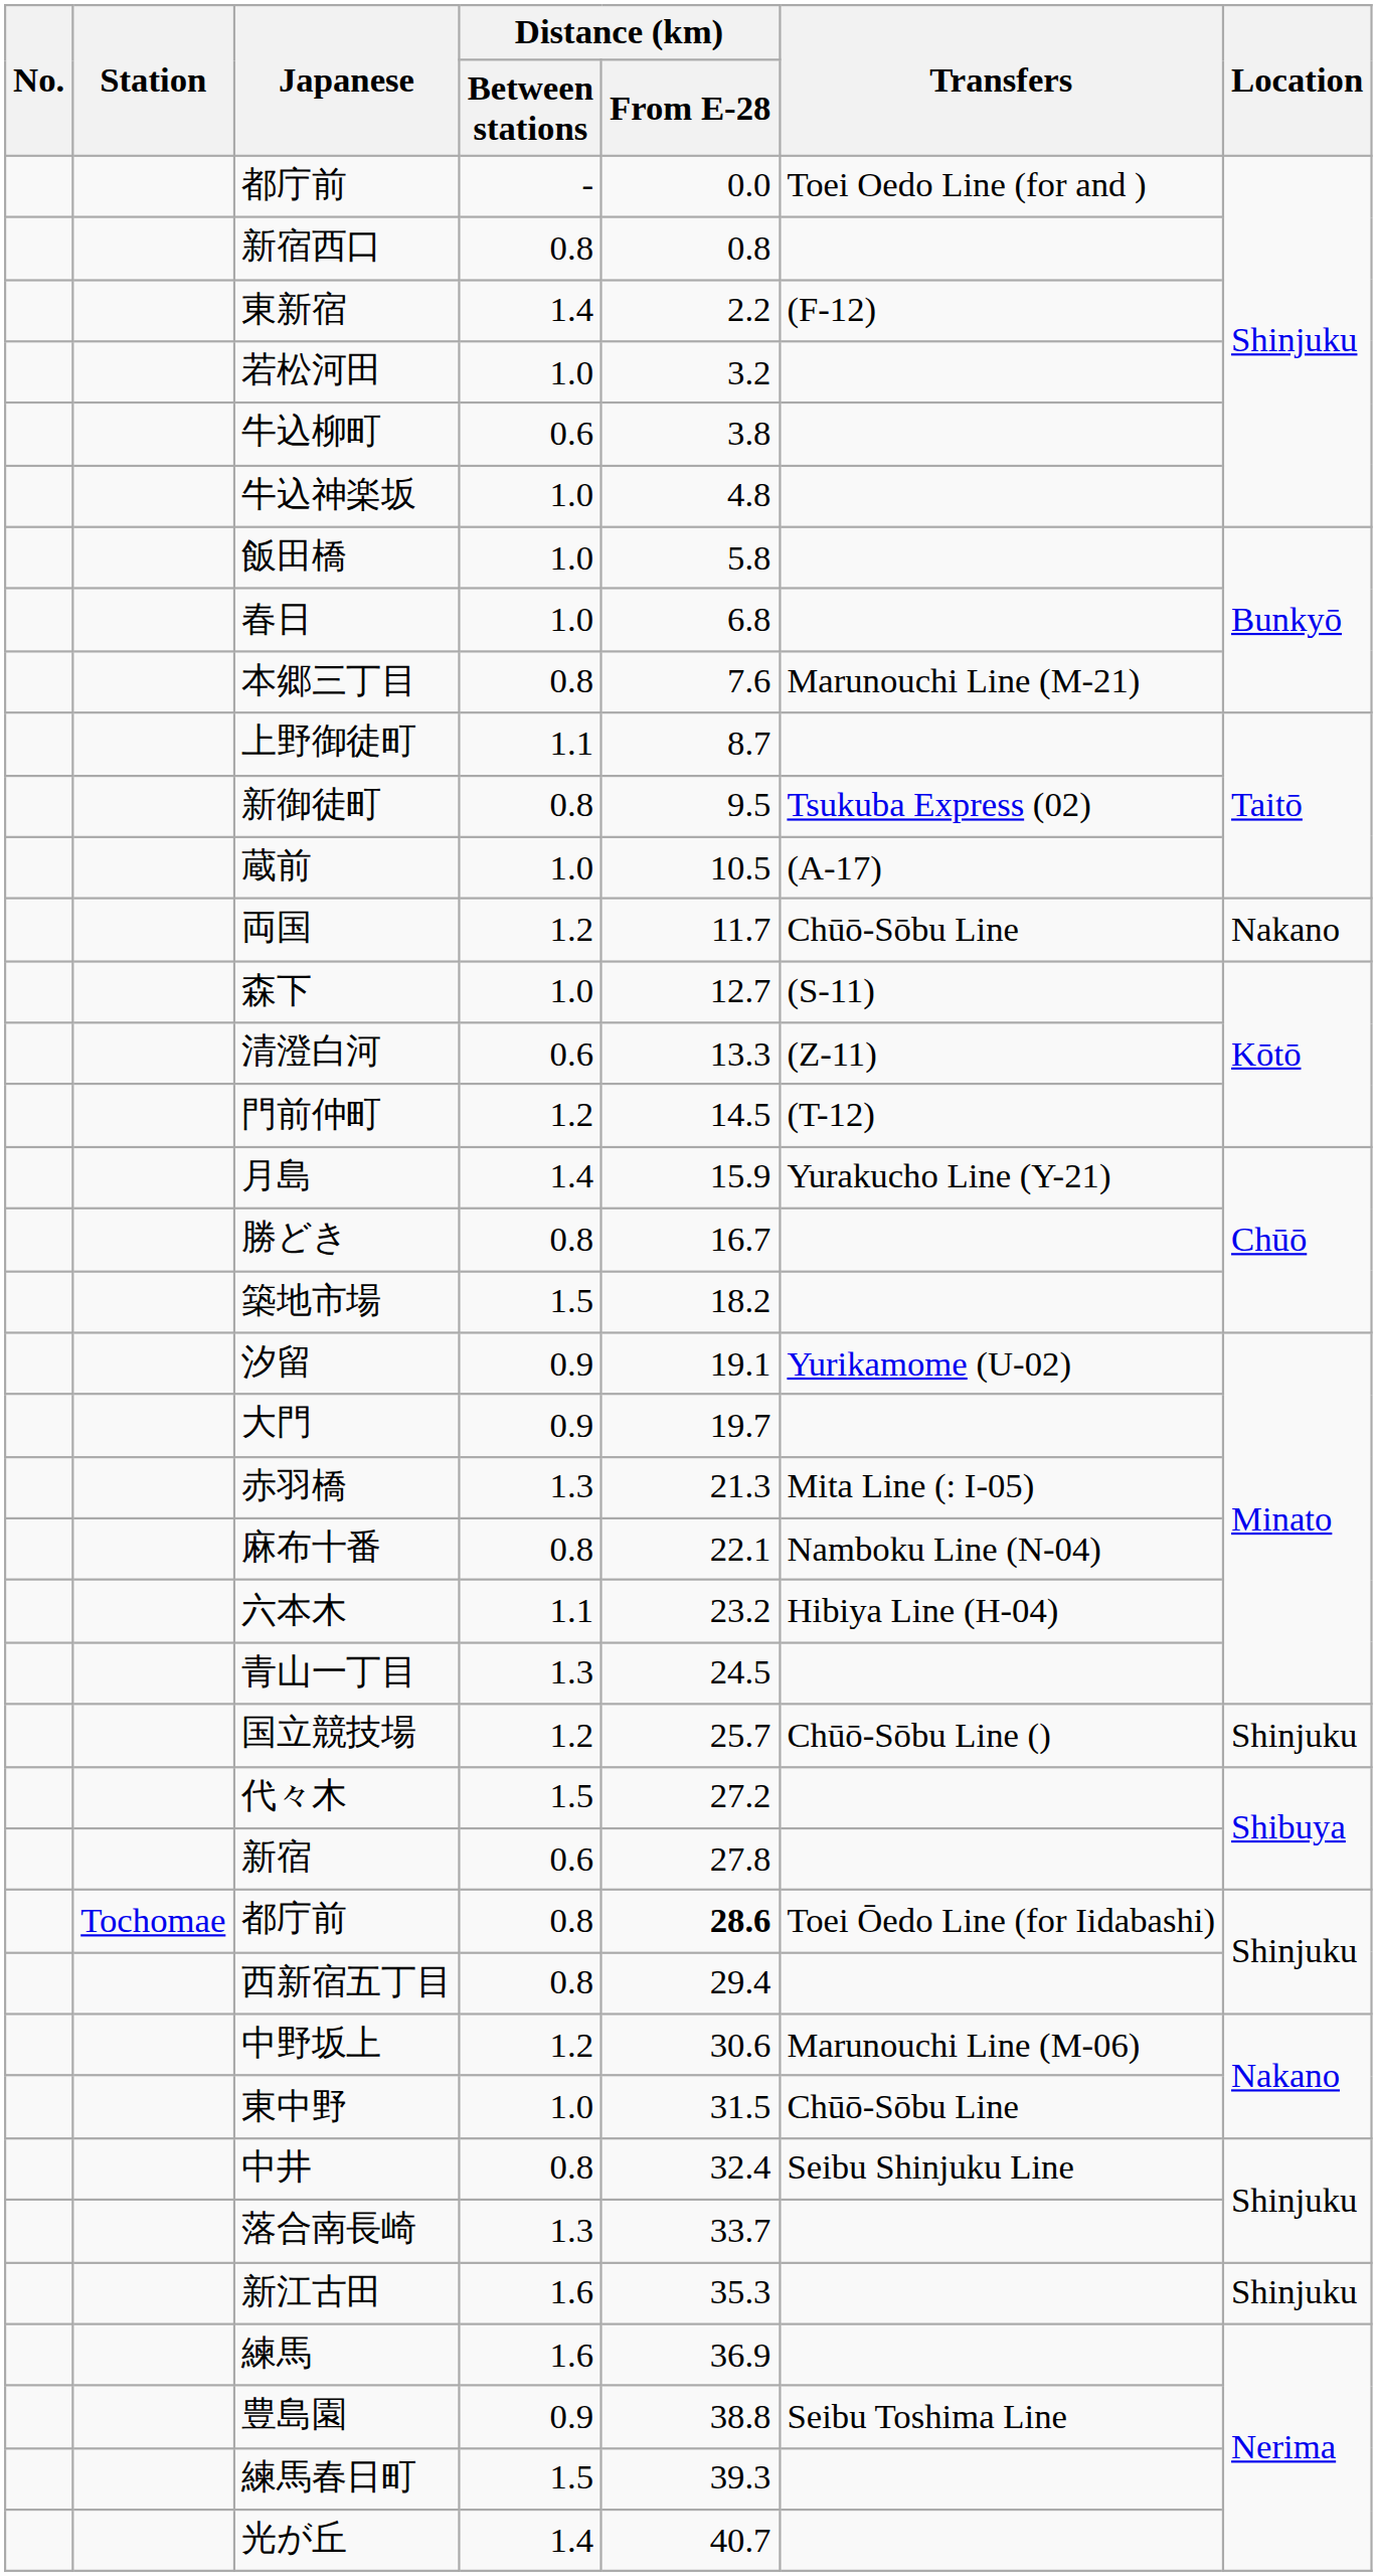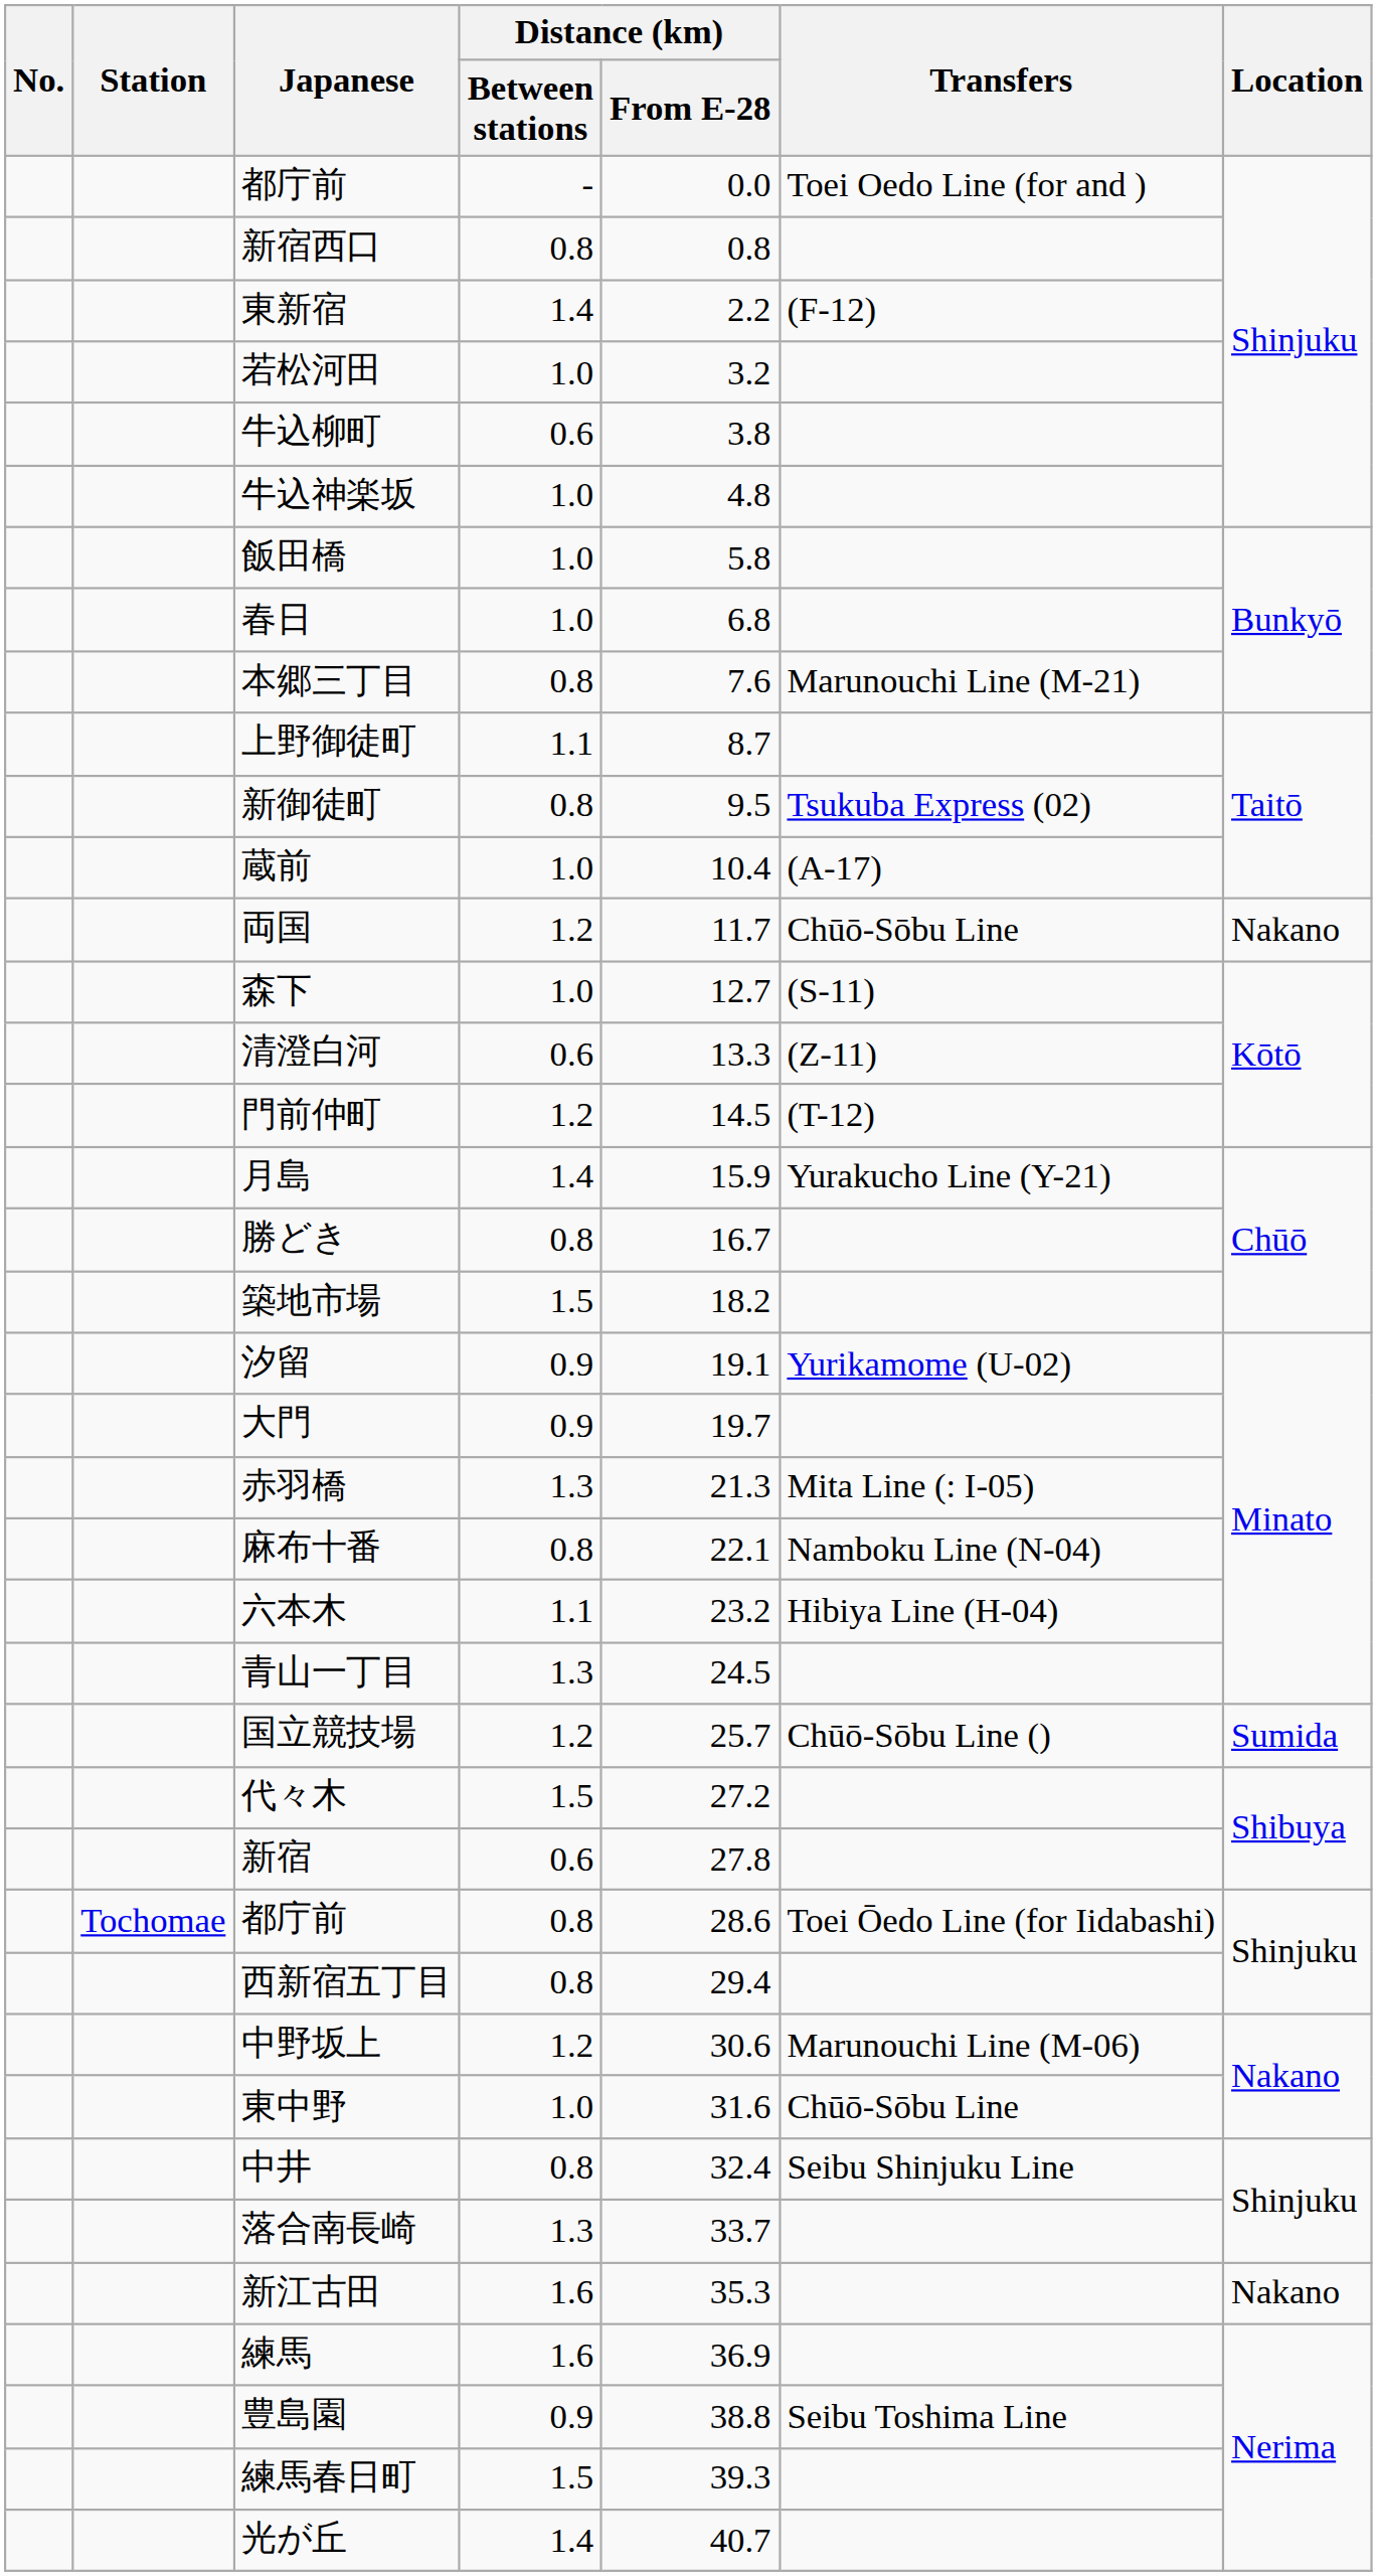 <table class="wikitable" rules="all">
 <tr>
 <th rowspan="2">No.</th>
 <th rowspan="2">Station</th>
 <th rowspan="2">Japanese</th>
 <th colspan="2">Distance (km)</th>
 <th rowspan="2">Transfers</th>
 <th rowspan="2">Location</th>
 </tr>
 <tr>
 <th>Between<br>stations</th>
 <th>From E-28</th>
 </tr>
 <tr>
 <td></td>
 <td></td>
 <td>都庁前</td>
 <td style="text-align:right;">-</td>
 <td style="text-align:right;">0.0</td>
 <td> Toei Oedo Line (for  and )</td>
 <td rowspan="6"><a href='#'>Shinjuku</a></td>
 </tr>
 <tr>
 <td></td>
 <td></td>
 <td>新宿西口</td>
 <td style="text-align:right;">0.8</td>
 <td style="text-align:right;">0.8</td>
 <td></td>
 </tr>
 <tr>
 <td></td>
 <td></td>
 <td>東新宿</td>
 <td style="text-align:right;">1.4</td>
 <td style="text-align:right;">2.2</td>
 <td>  (F-12)</td>
 </tr>
 <tr>
 <td></td>
 <td></td>
 <td>若松河田</td>
 <td style="text-align:right;">1.0</td>
 <td style="text-align:right;">3.2</td>
 <td> </td>
 </tr>
 <tr>
 <td></td>
 <td></td>
 <td>牛込柳町</td>
 <td style="text-align:right;">0.6</td>
 <td style="text-align:right;">3.8</td>
 <td> </td>
 </tr>
 <tr>
 <td></td>
 <td></td>
 <td>牛込神楽坂</td>
 <td style="text-align:right;">1.0</td>
 <td style="text-align:right;">4.8</td>
 <td> </td>
 </tr>
 <tr>
 <td></td>
 <td></td>
 <td>飯田橋</td>
 <td style="text-align:right;">1.0</td>
 <td style="text-align:right;">5.8</td>
 <td></td>
 <td rowspan="3"><a href='#'>Bunkyō</a></td>
 </tr>
 <tr>
 <td></td>
 <td></td>
 <td>春日</td>
 <td style="text-align:right;">1.0</td>
 <td style="text-align:right;">6.8</td>
 <td></td>
 </tr>
 <tr>
 <td></td>
 <td></td>
 <td>本郷三丁目</td>
 <td style="text-align:right;">0.8</td>
 <td style="text-align:right;">7.6</td>
 <td> Marunouchi Line (M-21)</td>
 </tr>
 <tr>
 <td></td>
 <td></td>
 <td>上野御徒町</td>
 <td style="text-align:right;">1.1</td>
 <td style="text-align:right;">8.7</td>
 <td></td>
 <td rowspan="3"><a href='#'>Taitō</a></td>
 </tr>
 <tr>
 <td></td>
 <td></td>
 <td>新御徒町</td>
 <td style="text-align:right;">0.8</td>
 <td style="text-align:right;">9.5</td>
 <td> <a href='#'>Tsukuba Express</a> (02)</td>
 </tr>
 <tr>
 <td></td>
 <td></td>
 <td>蔵前</td>
 <td style="text-align:right;">1.0</td>
-<td style="text-align:right;">10.5</td>
+<td style="text-align:right;">10.4</td>
 <td>  (A-17)</td>
 </tr>
 <tr>
 <td></td>
 <td></td>
 <td>両国</td>
 <td style="text-align:right;">1.2</td>
 <td style="text-align:right;">11.7</td>
 <td> Chūō-Sōbu Line</td>
 <td>Nakano</td>
 </tr>
 <tr>
 <td></td>
 <td></td>
 <td>森下</td>
 <td style="text-align:right;">1.0</td>
 <td style="text-align:right;">12.7</td>
 <td>  (S-11)</td>
 <td rowspan="3"><a href='#'>Kōtō</a></td>
 </tr>
 <tr>
 <td></td>
 <td></td>
 <td>清澄白河</td>
 <td style="text-align:right;">0.6</td>
 <td style="text-align:right;">13.3</td>
 <td>  (Z-11)</td>
 </tr>
 <tr>
 <td></td>
 <td></td>
 <td>門前仲町</td>
 <td style="text-align:right;">1.2</td>
 <td style="text-align:right;">14.5</td>
 <td>  (T-12)</td>
 </tr>
 <tr>
 <td></td>
 <td></td>
 <td>月島</td>
 <td style="text-align:right;">1.4</td>
 <td style="text-align:right;">15.9</td>
 <td> Yurakucho Line (Y-21)</td>
 <td rowspan="3"><a href='#'>Chūō</a></td>
 </tr>
 <tr>
 <td></td>
 <td></td>
 <td>勝どき</td>
 <td style="text-align:right;">0.8</td>
 <td style="text-align:right;">16.7</td>
 <td> </td>
 </tr>
 <tr>
 <td></td>
 <td></td>
 <td>築地市場</td>
 <td style="text-align:right;">1.5</td>
 <td style="text-align:right;">18.2</td>
 <td> </td>
 </tr>
 <tr>
 <td></td>
 <td></td>
 <td>汐留</td>
 <td style="text-align:right;">0.9</td>
 <td style="text-align:right;">19.1</td>
 <td> <a href='#'>Yurikamome</a> (U-02)</td>
 <td rowspan="6"><a href='#'>Minato</a></td>
 </tr>
 <tr>
 <td></td>
 <td></td>
 <td>大門</td>
 <td style="text-align:right;">0.9</td>
 <td style="text-align:right;">19.7</td>
 <td></td>
 </tr>
 <tr>
 <td></td>
 <td></td>
 <td>赤羽橋</td>
 <td style="text-align:right;">1.3</td>
 <td style="text-align:right;">21.3</td>
 <td> Mita Line (: I-05)</td>
 </tr>
 <tr>
 <td></td>
 <td></td>
 <td>麻布十番</td>
 <td style="text-align:right;">0.8</td>
 <td style="text-align:right;">22.1</td>
 <td> Namboku Line (N-04)</td>
 </tr>
 <tr>
 <td></td>
 <td></td>
 <td>六本木</td>
 <td style="text-align:right;">1.1</td>
 <td style="text-align:right;">23.2</td>
 <td> Hibiya Line (H-04)</td>
 </tr>
 <tr>
 <td></td>
 <td></td>
 <td>青山一丁目</td>
 <td style="text-align:right;">1.3</td>
 <td style="text-align:right;">24.5</td>
 <td></td>
 </tr>
 <tr>
 <td></td>
 <td></td>
 <td>国立競技場</td>
 <td style="text-align:right;">1.2</td>
 <td style="text-align:right;">25.7</td>
 <td> Chūō-Sōbu Line ()</td>
-<td>Shinjuku</td>
+<td><a href='#'>Sumida</a></td>
 </tr>
 <tr>
 <td></td>
 <td></td>
 <td>代々木</td>
 <td style="text-align:right;">1.5</td>
 <td style="text-align:right;">27.2</td>
 <td></td>
 <td rowspan="2"><a href='#'>Shibuya</a></td>
 </tr>
 <tr>
 <td></td>
 <td></td>
 <td>新宿</td>
 <td style="text-align:right;">0.6</td>
 <td style="text-align:right;">27.8</td>
 <td></td>
 </tr>
 <tr>
 <td></td>
 <td><a href='#'>Tochomae</a></td>
 <td>都庁前</td>
 <td style="text-align:right;">0.8</td>
-<td style="text-align:right;"><strong>28.6</strong></td>
+<td style="text-align:right;">28.6</td>
 <td> Toei Ōedo Line (for Iidabashi)</td>
 <td rowspan="2">Shinjuku</td>
 </tr>
 <tr>
 <td></td>
 <td></td>
 <td>西新宿五丁目</td>
 <td style="text-align:right;">0.8</td>
 <td style="text-align:right;">29.4</td>
 <td> </td>
 </tr>
 <tr>
 <td></td>
 <td></td>
 <td>中野坂上</td>
 <td style="text-align:right;">1.2</td>
 <td style="text-align:right;">30.6</td>
 <td> Marunouchi Line (M-06)</td>
 <td rowspan="2"><a href='#'>Nakano</a></td>
 </tr>
 <tr>
 <td></td>
 <td></td>
 <td>東中野</td>
 <td style="text-align:right;">1.0</td>
-<td style="text-align:right;">31.5</td>
+<td style="text-align:right;">31.6</td>
 <td> Chūō-Sōbu Line</td>
 </tr>
 <tr>
 <td></td>
 <td></td>
 <td>中井</td>
 <td style="text-align:right;">0.8</td>
 <td style="text-align:right;">32.4</td>
 <td> Seibu Shinjuku Line</td>
 <td rowspan="2">Shinjuku</td>
 </tr>
 <tr>
 <td></td>
 <td></td>
 <td>落合南長崎</td>
 <td style="text-align:right;">1.3</td>
 <td style="text-align:right;">33.7</td>
 <td> </td>
 </tr>
 <tr>
 <td></td>
 <td></td>
 <td>新江古田</td>
 <td style="text-align:right;">1.6</td>
 <td style="text-align:right;">35.3</td>
 <td> </td>
-<td>Shinjuku</td>
+<td>Nakano</td>
 </tr>
 <tr>
 <td></td>
 <td></td>
 <td>練馬</td>
 <td style="text-align:right;">1.6</td>
 <td style="text-align:right;">36.9</td>
 <td></td>
 <td rowspan="4"><a href='#'>Nerima</a></td>
 </tr>
 <tr>
 <td></td>
 <td></td>
 <td>豊島園</td>
 <td style="text-align:right;">0.9</td>
 <td style="text-align:right;">38.8</td>
 <td> Seibu Toshima Line</td>
 </tr>
 <tr>
 <td></td>
 <td></td>
 <td>練馬春日町</td>
 <td style="text-align:right;">1.5</td>
 <td style="text-align:right;">39.3</td>
 <td> </td>
 </tr>
 <tr>
 <td></td>
 <td></td>
 <td>光が丘</td>
 <td style="text-align:right;">1.4</td>
 <td style="text-align:right;">40.7</td>
 <td> </td>
 </tr>
 </table>
